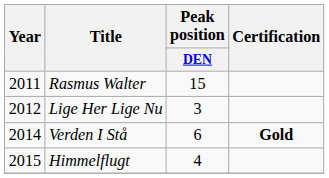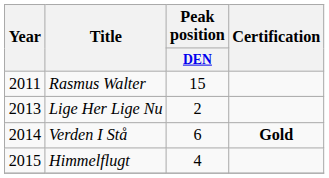 <table class="wikitable">
 <tr>
 <th width="33" rowspan="2" style="text-align:center;">Year</th>
 <th rowspan="2">Title</th>
 <th colspan="1">Peak <br>position</th>
 <th rowspan="2">Certification</th>
 </tr>
 <tr>
 <th scope="col" style="width:3em;font-size:85%;"><a href='#'>DEN</a><br></th>
 </tr>
 <tr>
 <td align="center">2011</td>
 <td><em>Rasmus Walter</em></td>
 <td align="center">15</td>
 <td align="center"></td>
 </tr>
 <tr>
-<td align="center">2012</td>
+<td align="center">2013</td>
 <td><em>Lige Her Lige Nu</em></td>
-<td align="center">3</td>
+<td align="center">2</td>
 <td align="center"></td>
 </tr>
 <tr>
 <td align="center">2014</td>
 <td><em>Verden I Stå</em></td>
 <td align="center">6</td>
 <td align="center"><strong>Gold</strong></td>
 </tr>
 <tr>
 <td align="center">2015</td>
 <td><em>Himmelflugt</em></td>
 <td align="center">4<br></td>
 <td align="center"></td>
 </tr>
 <tr>
 </tr>
 </table>
